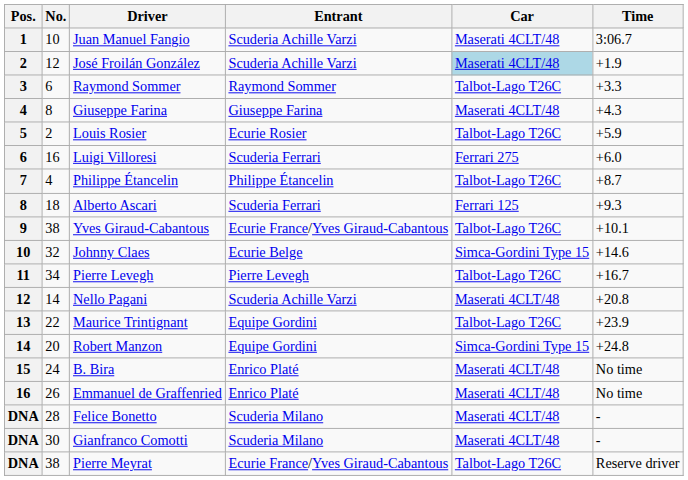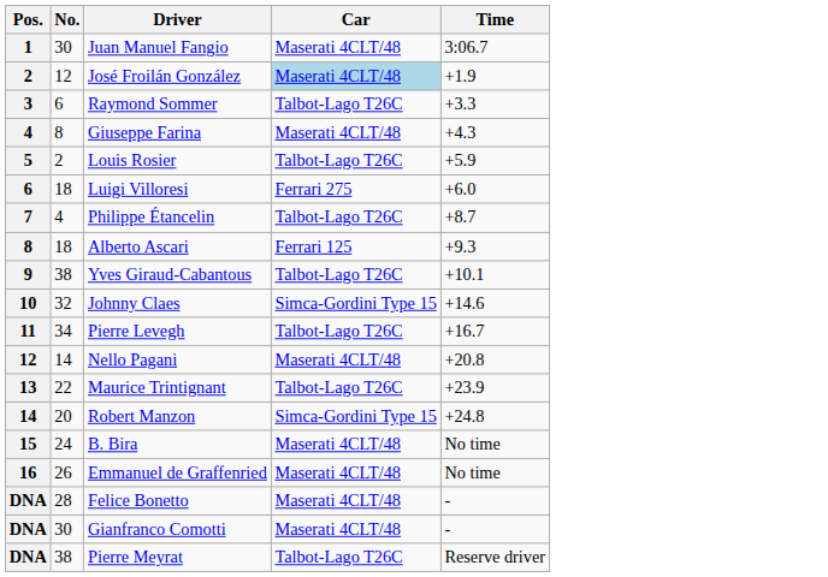 <table class="wikitable" style="font-size: 95%;">
 <tr>
 <th>Pos.</th>
 <th>No.</th>
 <th>Driver</th>
-<th>Entrant</th>
 <th>Car</th>
 <th>Time</th>
 </tr>
 <tr>
 <th>1</th>
-<td>10</td>
+<td>30</td>
 <td> <a href='#'>Juan Manuel Fangio</a></td>
-<td><a href='#'>Scuderia Achille Varzi</a></td>
 <td><a href='#'>Maserati 4CLT/48</a></td>
 <td>3:06.7</td>
 </tr>
 <tr>
 <th>2</th>
 <td>12</td>
 <td> <a href='#'>José Froilán González</a></td>
-<td><a href='#'>Scuderia Achille Varzi</a></td>
 <td style="background: lightblue;"><a href='#'>Maserati 4CLT/48</a></td>
 <td>+1.9</td>
 </tr>
 <tr>
 <th>3</th>
 <td>6</td>
 <td> <a href='#'>Raymond Sommer</a></td>
-<td><a href='#'>Raymond Sommer</a></td>
 <td><a href='#'>Talbot-Lago T26C</a></td>
 <td>+3.3</td>
 </tr>
 <tr>
 <th>4</th>
 <td>8</td>
 <td> <a href='#'>Giuseppe Farina</a></td>
-<td><a href='#'>Giuseppe Farina</a></td>
 <td><a href='#'>Maserati 4CLT/48</a></td>
 <td>+4.3</td>
 </tr>
 <tr>
 <th>5</th>
 <td>2</td>
 <td> <a href='#'>Louis Rosier</a></td>
-<td><a href='#'>Ecurie Rosier</a></td>
 <td><a href='#'>Talbot-Lago T26C</a></td>
 <td>+5.9</td>
 </tr>
 <tr>
 <th>6</th>
-<td>16</td>
+<td>18</td>
 <td> <a href='#'>Luigi Villoresi</a></td>
-<td><a href='#'>Scuderia Ferrari</a></td>
 <td><a href='#'>Ferrari 275</a></td>
 <td>+6.0</td>
 </tr>
 <tr>
 <th>7</th>
 <td>4</td>
 <td> <a href='#'>Philippe Étancelin</a></td>
-<td><a href='#'>Philippe Étancelin</a></td>
 <td><a href='#'>Talbot-Lago T26C</a></td>
 <td>+8.7</td>
 </tr>
 <tr>
 <th>8</th>
 <td>18</td>
 <td> <a href='#'>Alberto Ascari</a></td>
-<td><a href='#'>Scuderia Ferrari</a></td>
 <td><a href='#'>Ferrari 125</a></td>
 <td>+9.3</td>
 </tr>
 <tr>
 <th>9</th>
 <td>38</td>
 <td> <a href='#'>Yves Giraud-Cabantous</a></td>
-<td><a href='#'>Ecurie France</a>/<a href='#'>Yves Giraud-Cabantous</a></td>
 <td><a href='#'>Talbot-Lago T26C</a></td>
 <td>+10.1</td>
 </tr>
 <tr>
 <th>10</th>
 <td>32</td>
 <td> <a href='#'>Johnny Claes</a></td>
-<td><a href='#'>Ecurie Belge</a></td>
 <td><a href='#'>Simca-Gordini Type 15</a></td>
 <td>+14.6</td>
 </tr>
 <tr>
 <th>11</th>
 <td>34</td>
 <td> <a href='#'>Pierre Levegh</a></td>
-<td><a href='#'>Pierre Levegh</a></td>
 <td><a href='#'>Talbot-Lago T26C</a></td>
 <td>+16.7</td>
 </tr>
 <tr>
 <th>12</th>
 <td>14</td>
 <td> <a href='#'>Nello Pagani</a></td>
-<td><a href='#'>Scuderia Achille Varzi</a></td>
 <td><a href='#'>Maserati 4CLT/48</a></td>
 <td>+20.8</td>
 </tr>
 <tr>
 <th>13</th>
 <td>22</td>
 <td> <a href='#'>Maurice Trintignant</a></td>
-<td><a href='#'>Equipe Gordini</a></td>
 <td><a href='#'>Talbot-Lago T26C</a></td>
 <td>+23.9</td>
 </tr>
 <tr>
 <th>14</th>
 <td>20</td>
 <td> <a href='#'>Robert Manzon</a></td>
-<td><a href='#'>Equipe Gordini</a></td>
 <td><a href='#'>Simca-Gordini Type 15</a></td>
 <td>+24.8</td>
 </tr>
 <tr>
 <th>15</th>
 <td>24</td>
 <td> <a href='#'>B. Bira</a></td>
-<td><a href='#'>Enrico Platé</a></td>
 <td><a href='#'>Maserati 4CLT/48</a></td>
 <td>No time</td>
 </tr>
 <tr>
 <th>16</th>
 <td>26</td>
 <td> <a href='#'>Emmanuel de Graffenried</a></td>
-<td><a href='#'>Enrico Platé</a></td>
 <td><a href='#'>Maserati 4CLT/48</a></td>
 <td>No time</td>
 </tr>
 <tr>
 <th>DNA</th>
 <td>28</td>
 <td> <a href='#'>Felice Bonetto</a></td>
-<td><a href='#'>Scuderia Milano</a></td>
 <td><a href='#'>Maserati 4CLT/48</a></td>
 <td>-</td>
 </tr>
 <tr>
 <th>DNA</th>
 <td>30</td>
 <td> <a href='#'>Gianfranco Comotti</a></td>
-<td><a href='#'>Scuderia Milano</a></td>
 <td><a href='#'>Maserati 4CLT/48</a></td>
 <td>-</td>
 </tr>
 <tr>
 <th>DNA</th>
 <td>38</td>
 <td> <a href='#'>Pierre Meyrat</a></td>
-<td><a href='#'>Ecurie France</a>/<a href='#'>Yves Giraud-Cabantous</a></td>
 <td><a href='#'>Talbot-Lago T26C</a></td>
 <td>Reserve driver</td>
 </tr>
 </table>
